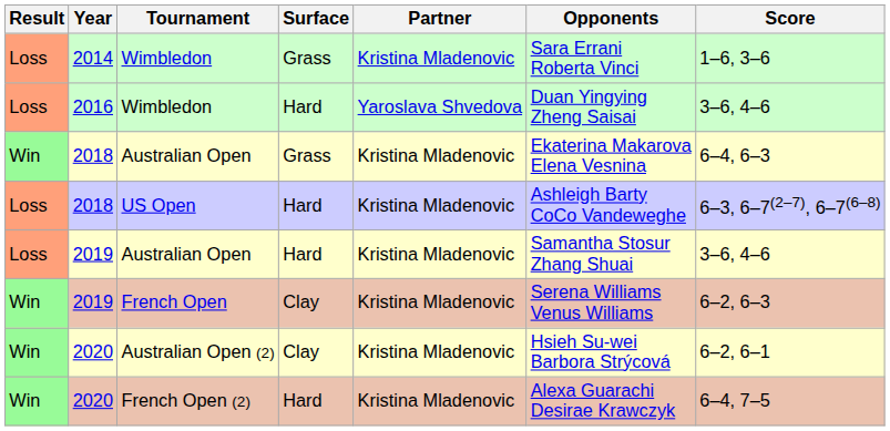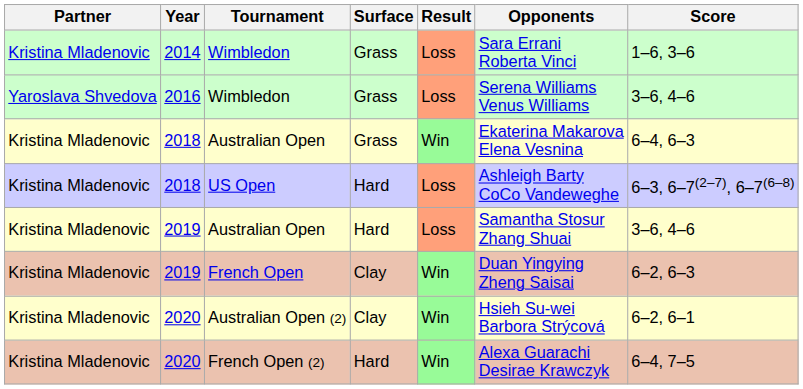 <table class="sortable wikitable">
 <tr>
-<th>Result</th>
+<th>Partner</th>
 <th>Year</th>
 <th>Tournament</th>
 <th>Surface</th>
-<th>Partner</th>
+<th>Result</th>
 <th>Opponents</th>
 <th class="unsortable">Score</th>
 </tr>
 <tr style="background:#CCFFCC;">
-<td style="background:#ffa07a;">Loss</td>
+<td> <a href='#'>Kristina Mladenovic</a></td>
 <td><a href='#'>2014</a></td>
 <td><a href='#'>Wimbledon</a></td>
 <td>Grass</td>
-<td> <a href='#'>Kristina Mladenovic</a></td>
+<td style="background:#ffa07a;">Loss</td>
 <td> <a href='#'>Sara Errani</a> <br>  <a href='#'>Roberta Vinci</a></td>
 <td>1–6, 3–6</td>
 </tr>
 <tr style="background:#CCFFCC;">
-<td style="background:#ffa07a;">Loss</td>
+<td> <a href='#'>Yaroslava Shvedova</a></td>
 <td><a href='#'>2016</a></td>
 <td>Wimbledon</td>
-<td>Hard</td>
-<td> <a href='#'>Yaroslava Shvedova</a></td>
-<td> <a href='#'>Duan Yingying</a> <br>  <a href='#'>Zheng Saisai</a></td>
+<td>Grass</td>
+<td style="background:#ffa07a;">Loss</td>
+<td> <a href='#'>Serena Williams</a> <br>  <a href='#'>Venus Williams</a></td>
 <td>3–6, 4–6</td>
 </tr>
 <tr style="background:#FFFFCC;">
-<td style="background:#98fb98;">Win</td>
+<td> Kristina Mladenovic</td>
 <td><a href='#'>2018</a></td>
 <td>Australian Open</td>
 <td>Grass</td>
-<td> Kristina Mladenovic</td>
+<td style="background:#98fb98;">Win</td>
 <td> <a href='#'>Ekaterina Makarova</a> <br>  <a href='#'>Elena Vesnina</a></td>
 <td>6–4, 6–3</td>
 </tr>
 <tr style="background:#CCCCFF;">
-<td style="background:#ffa07a;">Loss</td>
+<td> Kristina Mladenovic</td>
 <td><a href='#'>2018</a></td>
 <td><a href='#'>US Open</a></td>
 <td>Hard</td>
-<td> Kristina Mladenovic</td>
+<td style="background:#ffa07a;">Loss</td>
 <td> <a href='#'>Ashleigh Barty</a> <br>  <a href='#'>CoCo Vandeweghe</a></td>
 <td>6–3, 6–7<sup>(2–7)</sup>, 6–7<sup>(6–8)</sup></td>
 </tr>
 <tr style="background:#FFFFCC;">
-<td style="background:#ffa07a;">Loss</td>
+<td> Kristina Mladenovic</td>
 <td><a href='#'>2019</a></td>
 <td>Australian Open</td>
 <td>Hard</td>
-<td> Kristina Mladenovic</td>
+<td style="background:#ffa07a;">Loss</td>
 <td> <a href='#'>Samantha Stosur</a> <br>  <a href='#'>Zhang Shuai</a></td>
 <td>3–6, 4–6</td>
 </tr>
 <tr style="background:#EBC2AF;">
-<td style="background:#98fb98;">Win</td>
+<td> Kristina Mladenovic</td>
 <td><a href='#'>2019</a></td>
 <td><a href='#'>French Open</a></td>
 <td>Clay</td>
-<td> Kristina Mladenovic</td>
-<td> <a href='#'>Serena Williams</a> <br>  <a href='#'>Venus Williams</a></td>
+<td style="background:#98fb98;">Win</td>
+<td> <a href='#'>Duan Yingying</a> <br>  <a href='#'>Zheng Saisai</a></td>
 <td>6–2, 6–3</td>
 </tr>
 <tr style="background:#FFFFCC;">
-<td style="background:#98fb98;">Win</td>
+<td> Kristina Mladenovic</td>
 <td><a href='#'>2020</a></td>
 <td>Australian Open <small>(2)</small></td>
 <td>Clay</td>
-<td> Kristina Mladenovic</td>
+<td style="background:#98fb98;">Win</td>
 <td> <a href='#'>Hsieh Su-wei</a> <br>  <a href='#'>Barbora Strýcová</a></td>
 <td>6–2, 6–1</td>
 </tr>
 <tr style="background:#EBC2AF;">
-<td bgcolor=98FB98>Win</td>
+<td> Kristina Mladenovic</td>
 <td><a href='#'>2020</a></td>
 <td>French Open <small>(2)</small></td>
 <td>Hard</td>
-<td> Kristina Mladenovic</td>
+<td bgcolor=98FB98>Win</td>
 <td> <a href='#'>Alexa Guarachi</a> <br>  <a href='#'>Desirae Krawczyk</a></td>
 <td>6–4, 7–5</td>
 </tr>
 </table>
